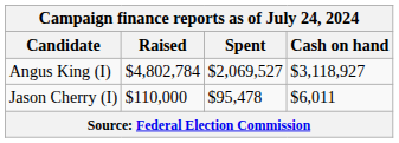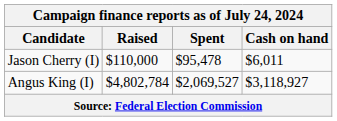 <table class="wikitable sortable">
 <tr>
 <th colspan=4>Campaign finance reports as of July 24, 2024</th>
 </tr>
 <tr style="text-align:center;">
 <th>Candidate</th>
 <th>Raised</th>
 <th>Spent</th>
 <th>Cash on hand</th>
 </tr>
 <tr>
+<td>Jason Cherry (I)</td>
+<td>$110,000</td>
+<td>$95,478</td>
+<td>$6,011</td>
+</tr>
+<tr>
 <td>Angus King (I)</td>
 <td>$4,802,784</td>
 <td>$2,069,527</td>
 <td>$3,118,927</td>
 </tr>
 <tr>
-<td>Jason Cherry (I)</td>
-<td>$110,000</td>
-<td>$95,478</td>
-<td>$6,011</td>
-</tr>
-<tr>
 <th colspan="4"><small>Source: <a href='#'>Federal Election Commission</a></small></th>
 </tr>
 </table>
